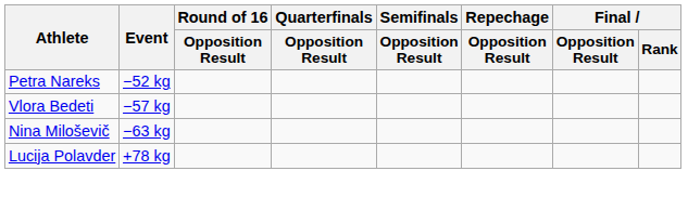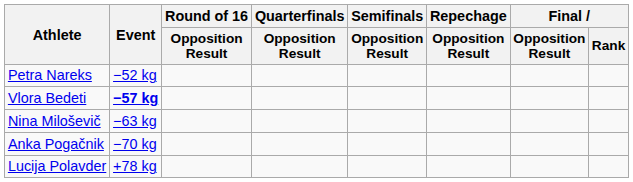 <table class="wikitable" style="font-size:90%">
 <tr>
 <th rowspan="2">Athlete</th>
 <th rowspan="2">Event</th>
 <th>Round of 16</th>
 <th>Quarterfinals</th>
 <th>Semifinals</th>
 <th>Repechage</th>
 <th colspan=2>Final / </th>
 </tr>
 <tr style="font-size:95%">
 <th>Opposition<br>Result</th>
 <th>Opposition<br>Result</th>
 <th>Opposition<br>Result</th>
 <th>Opposition<br>Result</th>
 <th>Opposition<br>Result</th>
 <th>Rank</th>
 </tr>
 <tr align=center>
 <td align=left><a href='#'>Petra Nareks</a></td>
 <td align=left><a href='#'>−52 kg</a></td>
 <td></td>
 <td></td>
 <td></td>
 <td></td>
 <td></td>
 <td></td>
 </tr>
 <tr align=center>
 <td align=left><a href='#'>Vlora Bedeti</a></td>
-<td align=left><a href='#'>−57 kg</a></td>
+<td align=left><strong><a href='#'>−57 kg</a></strong></td>
 <td></td>
 <td></td>
 <td></td>
 <td></td>
 <td></td>
 <td></td>
 </tr>
 <tr align=center>
 <td align=left><a href='#'>Nina Miloševič</a></td>
 <td align=left><a href='#'>−63 kg</a></td>
 <td></td>
 <td></td>
 <td></td>
 <td></td>
 <td></td>
 <td></td>
 </tr>
 <tr align=center>
+<td align=left><a href='#'>Anka Pogačnik</a></td>
+<td align=left><a href='#'>−70 kg</a></td>
+<td></td>
+<td></td>
+<td></td>
+<td></td>
+<td></td>
+<td></td>
+</tr>
+<tr align=center>
 <td align=left><a href='#'>Lucija Polavder</a></td>
 <td align=left><a href='#'>+78 kg</a></td>
 <td></td>
 <td></td>
 <td></td>
 <td></td>
 <td></td>
 <td></td>
 </tr>
 </table>
